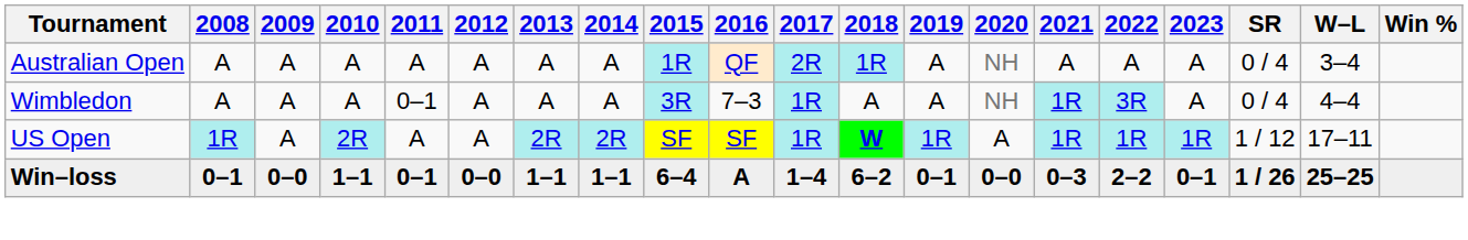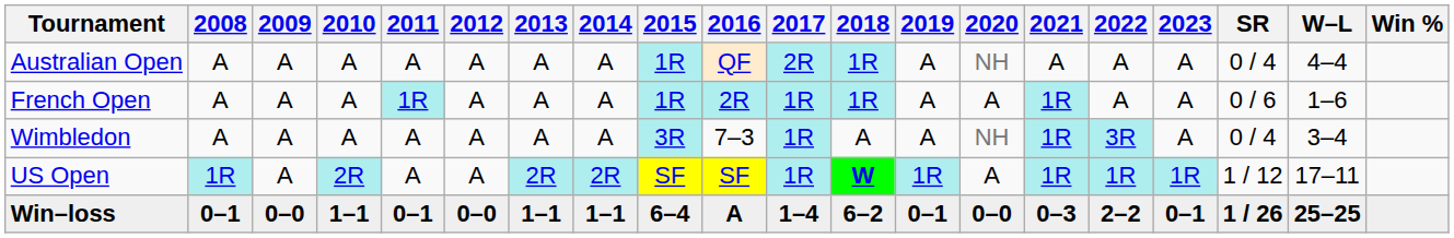 <table class="wikitable nowrap" style=text-align:center>
 <tr>
 <th>Tournament</th>
 <th><a href='#'>2008</a></th>
 <th><a href='#'>2009</a></th>
 <th><a href='#'>2010</a></th>
 <th><a href='#'>2011</a></th>
 <th><a href='#'>2012</a></th>
 <th><a href='#'>2013</a></th>
 <th><a href='#'>2014</a></th>
 <th><a href='#'>2015</a></th>
 <th><a href='#'>2016</a></th>
 <th><a href='#'>2017</a></th>
 <th><a href='#'>2018</a></th>
 <th><a href='#'>2019</a></th>
 <th><a href='#'>2020</a></th>
 <th><a href='#'>2021</a></th>
 <th><a href='#'>2022</a></th>
 <th><a href='#'>2023</a></th>
 <th>SR</th>
 <th>W–L</th>
 <th>Win %</th>
 </tr>
 <tr>
 <td align=left><a href='#'>Australian Open</a></td>
 <td>A</td>
 <td>A</td>
 <td>A</td>
 <td>A</td>
 <td>A</td>
 <td>A</td>
 <td>A</td>
 <td style=background:#afeeee><a href='#'>1R</a></td>
 <td style=background:#ffebcd><a href='#'>QF</a></td>
 <td style=background:#afeeee><a href='#'>2R</a></td>
 <td style=background:#afeeee><a href='#'>1R</a></td>
 <td>A</td>
 <td style=color:#767676>NH</td>
 <td>A</td>
 <td>A</td>
 <td>A</td>
 <td>0 / 4</td>
-<td>3–4</td>
+<td>4–4</td>
+<td></td>
+</tr>
+<tr>
+<td align=left><a href='#'>French Open</a></td>
+<td>A</td>
+<td>A</td>
+<td>A</td>
+<td style=background:#afeeee><a href='#'>1R</a></td>
+<td>A</td>
+<td>A</td>
+<td>A</td>
+<td style=background:#afeeee><a href='#'>1R</a></td>
+<td style=background:#afeeee><a href='#'>2R</a></td>
+<td style=background:#afeeee><a href='#'>1R</a></td>
+<td style=background:#afeeee><a href='#'>1R</a></td>
+<td>A</td>
+<td>A</td>
+<td style=background:#afeeee><a href='#'>1R</a></td>
+<td>A</td>
+<td>A</td>
+<td>0 / 6</td>
+<td>1–6</td>
 <td></td>
 </tr>
 <tr>
 <td align=left><a href='#'>Wimbledon</a></td>
 <td>A</td>
 <td>A</td>
 <td>A</td>
-<td>0–1</td>
+<td>A</td>
 <td>A</td>
 <td>A</td>
 <td>A</td>
 <td style=background:#afeeee><a href='#'>3R</a></td>
 <td>7–3</td>
 <td style=background:#afeeee><a href='#'>1R</a></td>
 <td>A</td>
 <td>A</td>
 <td style=color:#767676>NH</td>
 <td style=background:#afeeee><a href='#'>1R</a></td>
 <td bgcolor=afeeee><a href='#'>3R</a></td>
 <td>A</td>
 <td>0 / 4</td>
-<td>4–4</td>
+<td>3–4</td>
 <td></td>
 </tr>
 <tr>
 <td align=left><a href='#'>US Open</a></td>
 <td style=background:#afeeee><a href='#'>1R</a></td>
 <td>A</td>
 <td style=background:#afeeee><a href='#'>2R</a></td>
 <td>A</td>
 <td>A</td>
 <td style=background:#afeeee><a href='#'>2R</a></td>
 <td style=background:#afeeee><a href='#'>2R</a></td>
 <td style=background:yellow><a href='#'>SF</a></td>
 <td style=background:yellow><a href='#'>SF</a></td>
 <td style=background:#afeeee><a href='#'>1R</a></td>
 <td style=background:lime><a href='#'><strong>W</strong></a></td>
 <td style=background:#afeeee><a href='#'>1R</a></td>
 <td>A</td>
 <td style=background:#afeeee><a href='#'>1R</a></td>
 <td style=background:#afeeee><a href='#'>1R</a></td>
 <td style=background:#afeeee><a href='#'>1R</a></td>
 <td>1 / 12</td>
 <td>17–11</td>
 <td></td>
 </tr>
 <tr style=font-weight:bold;background:#efefef>
 <td style=text-align:left>Win–loss</td>
 <td>0–1</td>
 <td>0–0</td>
 <td>1–1</td>
 <td>0–1</td>
 <td>0–0</td>
 <td>1–1</td>
 <td>1–1</td>
 <td>6–4</td>
 <td>A</td>
 <td>1–4</td>
 <td>6–2</td>
 <td>0–1</td>
 <td>0–0</td>
 <td>0–3</td>
 <td>2–2</td>
 <td>0–1</td>
 <td>1 / 26</td>
 <td>25–25</td>
 <td></td>
 </tr>
 </table>
